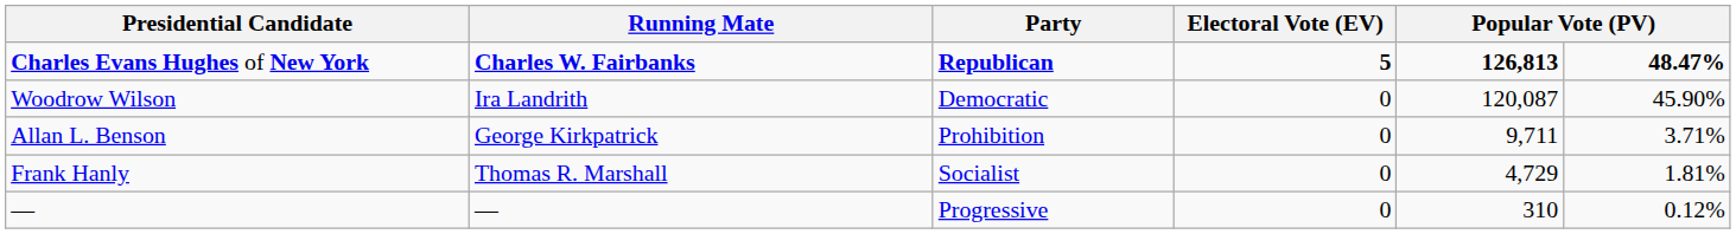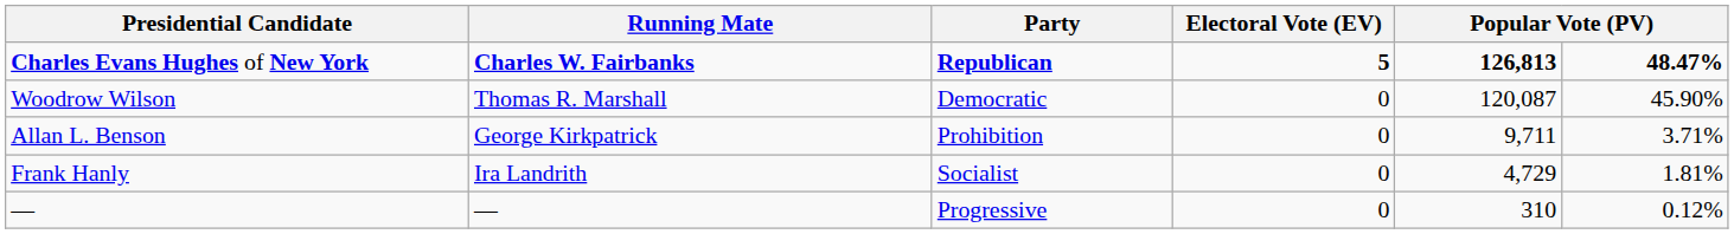 <table class="wikitable">
 <tr>
 <th width="25%">Presidential Candidate</th>
 <th width="25%"><a href='#'>Running Mate</a></th>
 <th width="13%">Party</th>
 <th width="12%">Electoral Vote (EV)</th>
 <th colspan="2" width="18%">Popular Vote (PV)</th>
 </tr>
 <tr>
 <td><strong><a href='#'>Charles Evans Hughes</a></strong> of <strong><a href='#'>New York</a></strong></td>
 <td><strong><a href='#'>Charles W. Fairbanks</a></strong></td>
 <td><strong><a href='#'>Republican</a></strong></td>
 <td align="right"><strong>5</strong></td>
 <td align="right"><strong>126,813</strong></td>
 <td align="right"><strong>48.47%</strong></td>
 </tr>
 <tr>
 <td><a href='#'>Woodrow Wilson</a></td>
-<td><a href='#'>Ira Landrith</a></td>
+<td><a href='#'>Thomas R. Marshall</a></td>
 <td><a href='#'>Democratic</a></td>
 <td align="right">0</td>
 <td align="right">120,087</td>
 <td align="right">45.90%</td>
 </tr>
 <tr>
 <td><a href='#'>Allan L. Benson</a></td>
 <td><a href='#'>George Kirkpatrick</a></td>
 <td><a href='#'>Prohibition</a></td>
 <td align="right">0</td>
 <td align="right">9,711</td>
 <td align="right">3.71%</td>
 </tr>
 <tr>
 <td><a href='#'>Frank Hanly</a></td>
-<td><a href='#'>Thomas R. Marshall</a></td>
+<td><a href='#'>Ira Landrith</a></td>
 <td><a href='#'>Socialist</a></td>
 <td align="right">0</td>
 <td align="right">4,729</td>
 <td align="right">1.81%</td>
 </tr>
 <tr>
 <td>—</td>
 <td>—</td>
 <td><a href='#'>Progressive</a></td>
 <td align="right">0</td>
 <td align="right">310</td>
 <td align="right">0.12%</td>
 </tr>
 </table>
